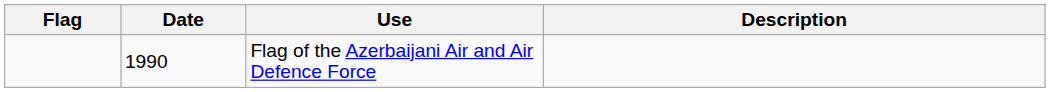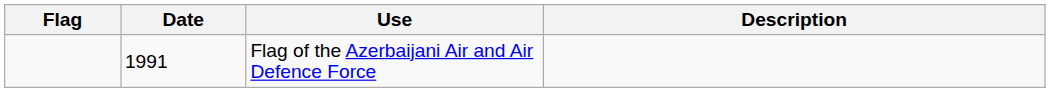 <table class="wikitable">
 <tr>
 <th scope="col" style="width:110px;">Flag</th>
 <th scope="col" style="width:120px;">Date</th>
 <th scope="col" style="width:300px;">Use</th>
 <th scope="col" style="width:530px;">Description</th>
 </tr>
 <tr>
 <td></td>
-<td>1990</td>
+<td>1991</td>
 <td>Flag of the <a href='#'>Azerbaijani Air and Air Defence Force</a></td>
 <td></td>
 </tr>
 </table>
